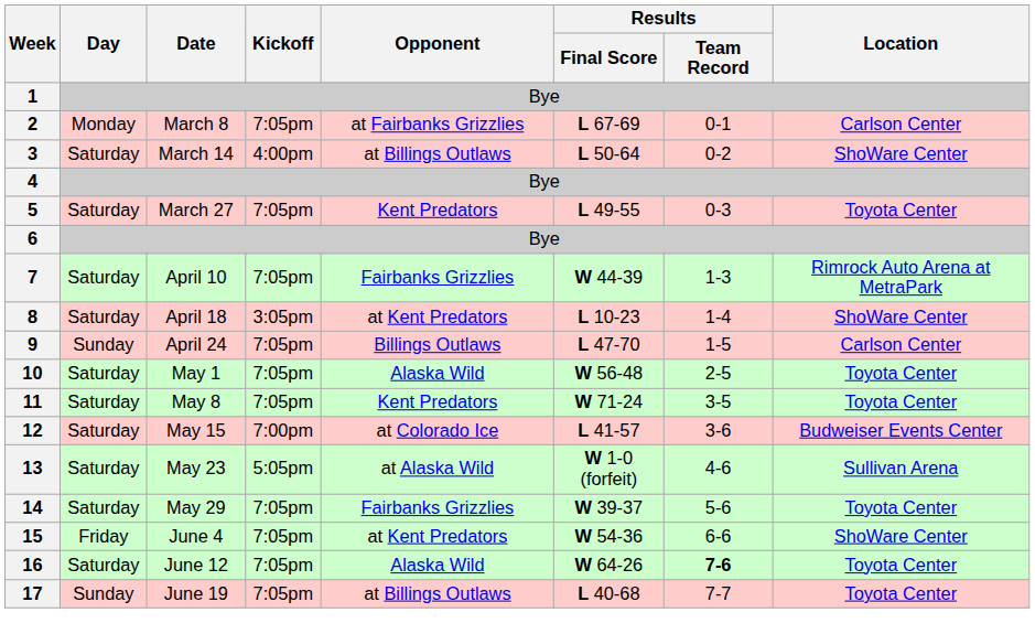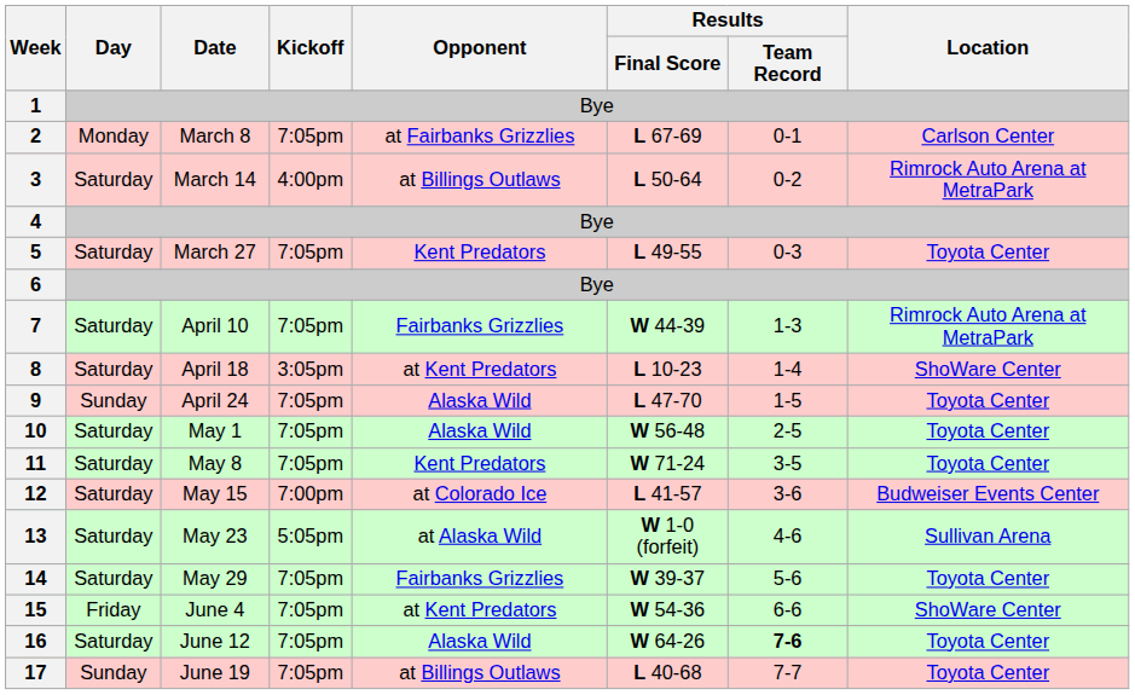 <table class="wikitable">
 <tr>
 <th rowspan="2" width="40">Week</th>
 <th rowspan="2" width="70">Day</th>
 <th rowspan="2" width="80">Date</th>
 <th rowspan="2" width="60">Kickoff</th>
 <th rowspan="2" width="200">Opponent</th>
 <th colspan="2" width="180">Results</th>
 <th rowspan="2" width="220">Location</th>
 </tr>
 <tr>
 <th width="90">Final Score</th>
 <th width="90">Team Record</th>
 </tr>
 <tr style="background: #CCCCCC;">
 <th>1</th>
 <td colSpan=7 align="center">Bye</td>
 </tr>
 <tr align="center" bgcolor="#FFCCCC">
 <th>2</th>
 <td align="center">Monday</td>
 <td align="center">March 8</td>
 <td align="center">7:05pm</td>
 <td align="center">at <a href='#'>Fairbanks Grizzlies</a></td>
 <td align="center"><strong>L</strong> 67-69</td>
 <td align="center">0-1</td>
 <td align="center"><a href='#'>Carlson Center</a></td>
 </tr>
 <tr align="center" bgcolor="#FFCCCC">
 <th>3</th>
 <td align="center">Saturday</td>
 <td align="center">March 14</td>
 <td align="center">4:00pm</td>
 <td align="center">at <a href='#'>Billings Outlaws</a></td>
 <td align="center"><strong>L</strong> 50-64</td>
 <td align="center">0-2</td>
-<td align="center"><a href='#'>ShoWare Center</a></td>
+<td align="center"><a href='#'>Rimrock Auto Arena at MetraPark</a></td>
 </tr>
 <tr style="background: #CCCCCC;">
 <th>4</th>
 <td colSpan=7 align="center">Bye</td>
 </tr>
 <tr align="center" bgcolor="#FFCCCC">
 <th>5</th>
 <td align="center">Saturday</td>
 <td align="center">March 27</td>
 <td align="center">7:05pm</td>
 <td align="center"><a href='#'>Kent Predators</a></td>
 <td align="center"><strong>L</strong> 49-55</td>
 <td align="center">0-3</td>
 <td align="center"><a href='#'>Toyota Center</a></td>
 </tr>
 <tr style="background: #CCCCCC;">
 <th>6</th>
 <td colSpan=7 align="center">Bye</td>
 </tr>
 <tr align="center" bgcolor="#CCFFCC">
 <th>7</th>
 <td align="center">Saturday</td>
 <td align="center">April 10</td>
 <td align="center">7:05pm</td>
 <td align="center"><a href='#'>Fairbanks Grizzlies</a></td>
 <td align="center"><strong>W</strong> 44-39</td>
 <td align="center">1-3</td>
 <td align="center"><a href='#'>Rimrock Auto Arena at MetraPark</a></td>
 </tr>
 <tr align="center" bgcolor="#FFCCCC">
 <th>8</th>
 <td align="center">Saturday</td>
 <td align="center">April 18</td>
 <td align="center">3:05pm</td>
 <td align="center">at <a href='#'>Kent Predators</a></td>
 <td align="center"><strong>L</strong> 10-23</td>
 <td align="center">1-4</td>
 <td align="center"><a href='#'>ShoWare Center</a></td>
 </tr>
 <tr align="center" bgcolor="#FFCCCC">
 <th>9</th>
 <td align="center">Sunday</td>
 <td align="center">April 24</td>
 <td align="center">7:05pm</td>
-<td align="center"><a href='#'>Billings Outlaws</a></td>
+<td align="center"><a href='#'>Alaska Wild</a></td>
 <td align="center"><strong>L</strong> 47-70</td>
 <td align="center">1-5</td>
-<td align="center"><a href='#'>Carlson Center</a></td>
+<td align="center"><a href='#'>Toyota Center</a></td>
 </tr>
 <tr align="center" bgcolor="#CCFFCC">
 <th>10</th>
 <td align="center">Saturday</td>
 <td align="center">May 1</td>
 <td align="center">7:05pm</td>
 <td align="center"><a href='#'>Alaska Wild</a></td>
 <td align="center"><strong>W</strong> 56-48</td>
 <td align="center">2-5</td>
 <td align="center"><a href='#'>Toyota Center</a></td>
 </tr>
 <tr align="center" bgcolor="#CCFFCC">
 <th>11</th>
 <td align="center">Saturday</td>
 <td align="center">May 8</td>
 <td align="center">7:05pm</td>
 <td align="center"><a href='#'>Kent Predators</a></td>
 <td align="center"><strong>W</strong> 71-24</td>
 <td align="center">3-5</td>
 <td align="center"><a href='#'>Toyota Center</a></td>
 </tr>
 <tr align="center" bgcolor="#FFCCCC">
 <th>12</th>
 <td align="center">Saturday</td>
 <td align="center">May 15</td>
 <td align="center">7:00pm</td>
 <td align="center">at <a href='#'>Colorado Ice</a></td>
 <td align="center"><strong>L</strong> 41-57</td>
 <td align="center">3-6</td>
 <td align="center"><a href='#'>Budweiser Events Center</a></td>
 </tr>
 <tr align="center" bgcolor="#CCFFCC">
 <th>13</th>
 <td align="center">Saturday</td>
 <td align="center">May 23</td>
 <td align="center">5:05pm</td>
 <td align="center">at <a href='#'>Alaska Wild</a></td>
 <td align="center"><strong>W</strong> 1-0 (forfeit)</td>
 <td align="center">4-6</td>
 <td align="center"><a href='#'>Sullivan Arena</a></td>
 </tr>
 <tr align="center" bgcolor="#CCFFCC">
 <th>14</th>
 <td align="center">Saturday</td>
 <td align="center">May 29</td>
 <td align="center">7:05pm</td>
 <td align="center"><a href='#'>Fairbanks Grizzlies</a></td>
 <td align="center"><strong>W</strong> 39-37</td>
 <td align="center">5-6</td>
 <td align="center"><a href='#'>Toyota Center</a></td>
 </tr>
 <tr align="center" bgcolor="#CCFFCC">
 <th>15</th>
 <td align="center">Friday</td>
 <td align="center">June 4</td>
 <td align="center">7:05pm</td>
 <td align="center">at <a href='#'>Kent Predators</a></td>
 <td align="center"><strong>W</strong> 54-36</td>
 <td align="center">6-6</td>
 <td align="center"><a href='#'>ShoWare Center</a></td>
 </tr>
 <tr align="center" bgcolor="#CCFFCC">
 <th>16</th>
 <td align="center">Saturday</td>
 <td align="center">June 12</td>
 <td align="center">7:05pm</td>
 <td align="center"><a href='#'>Alaska Wild</a></td>
 <td align="center"><strong>W</strong> 64-26</td>
 <td align="center"><strong>7-6</strong></td>
 <td align="center"><a href='#'>Toyota Center</a></td>
 </tr>
 <tr align="center" bgcolor="#FFCCCC">
 <th>17</th>
 <td align="center">Sunday</td>
 <td align="center">June 19</td>
 <td align="center">7:05pm</td>
 <td align="center">at <a href='#'>Billings Outlaws</a></td>
 <td align="center"><strong>L</strong> 40-68</td>
 <td align="center">7-7</td>
 <td align="center"><a href='#'>Toyota Center</a></td>
 </tr>
 </table>
